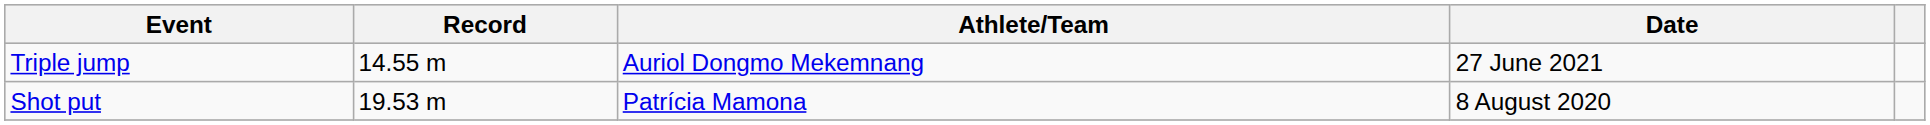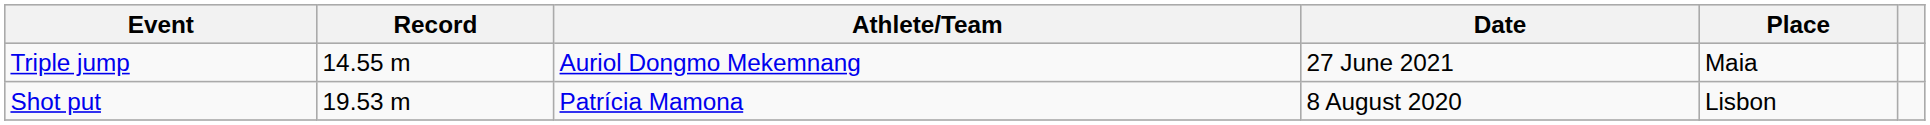 <table class="wikitable" style="font-size:95%; width: 95%;">
 <tr>
 <th>Event</th>
 <th>Record</th>
 <th>Athlete/Team</th>
 <th>Date</th>
+<th>Place</th>
 <th></th>
 </tr>
 <tr>
 <td><a href='#'>Triple jump</a></td>
 <td>14.55 m </td>
 <td><a href='#'>Auriol Dongmo Mekemnang</a> </td>
 <td>27 June 2021</td>
+<td>Maia</td>
 <td></td>
 </tr>
 <tr>
 <td><a href='#'>Shot put</a></td>
 <td>19.53 m</td>
 <td><a href='#'>Patrícia Mamona</a></td>
 <td>8 August 2020</td>
+<td>Lisbon</td>
 <td></td>
 </tr>
 </table>
